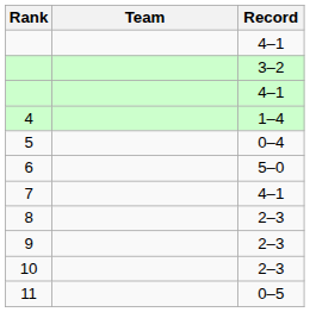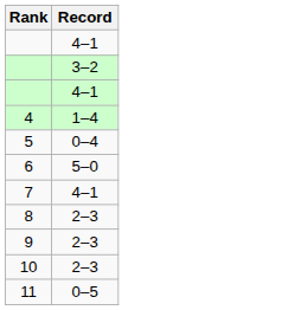 <table class="wikitable" style="text-align: center;">
 <tr>
 <th width=40>Rank</th>
-<th width=180>Team</th>
 <th width=60>Record</th>
 </tr>
 <tr>
 <td></td>
-<td align=left></td>
 <td>4–1</td>
 </tr>
 <tr bgcolor="#ccffcc">
 <td></td>
-<td align=left></td>
 <td>3–2</td>
 </tr>
 <tr bgcolor="#ccffcc">
 <td></td>
-<td align=left></td>
 <td>4–1</td>
 </tr>
 <tr bgcolor="#ccffcc">
 <td>4</td>
-<td align=left></td>
 <td>1–4</td>
 </tr>
 <tr>
 <td>5</td>
-<td align=left></td>
 <td>0–4</td>
 </tr>
 <tr>
 <td>6</td>
-<td align=left></td>
 <td>5–0</td>
 </tr>
 <tr>
 <td>7</td>
-<td align=left></td>
 <td>4–1</td>
 </tr>
 <tr>
 <td>8</td>
-<td align=left></td>
 <td>2–3</td>
 </tr>
 <tr>
 <td>9</td>
-<td align=left></td>
 <td>2–3</td>
 </tr>
 <tr>
 <td>10</td>
-<td align=left></td>
 <td>2–3</td>
 </tr>
 <tr>
 <td>11</td>
-<td align=left></td>
 <td>0–5</td>
 </tr>
 </table>
